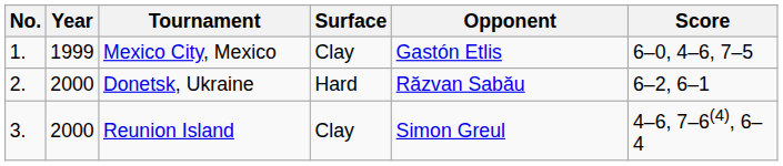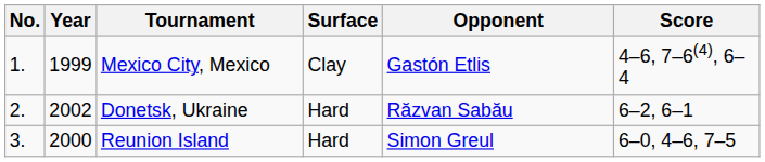 <table class="sortable wikitable" style=font-size:97%>
 <tr>
 <th width=25>No.</th>
 <th width=30>Year</th>
 <th width=160>Tournament</th>
 <th width=55>Surface</th>
 <th width=180>Opponent</th>
 <th width=110>Score</th>
 </tr>
 <tr>
 <td>1.</td>
 <td>1999</td>
 <td><a href='#'>Mexico City</a>, Mexico</td>
 <td>Clay</td>
 <td> <a href='#'>Gastón Etlis</a></td>
-<td>6–0, 4–6, 7–5</td>
+<td>4–6, 7–6<sup>(4)</sup>, 6–4</td>
 </tr>
 <tr>
 <td>2.</td>
-<td>2000</td>
+<td>2002</td>
 <td><a href='#'>Donetsk</a>, Ukraine</td>
 <td>Hard</td>
 <td> <a href='#'>Răzvan Sabău</a></td>
 <td>6–2, 6–1</td>
 </tr>
 <tr>
 <td>3.</td>
 <td>2000</td>
 <td><a href='#'>Reunion Island</a></td>
-<td>Clay</td>
+<td>Hard</td>
 <td> <a href='#'>Simon Greul</a></td>
-<td>4–6, 7–6<sup>(4)</sup>, 6–4</td>
+<td>6–0, 4–6, 7–5</td>
 </tr>
 </table>
